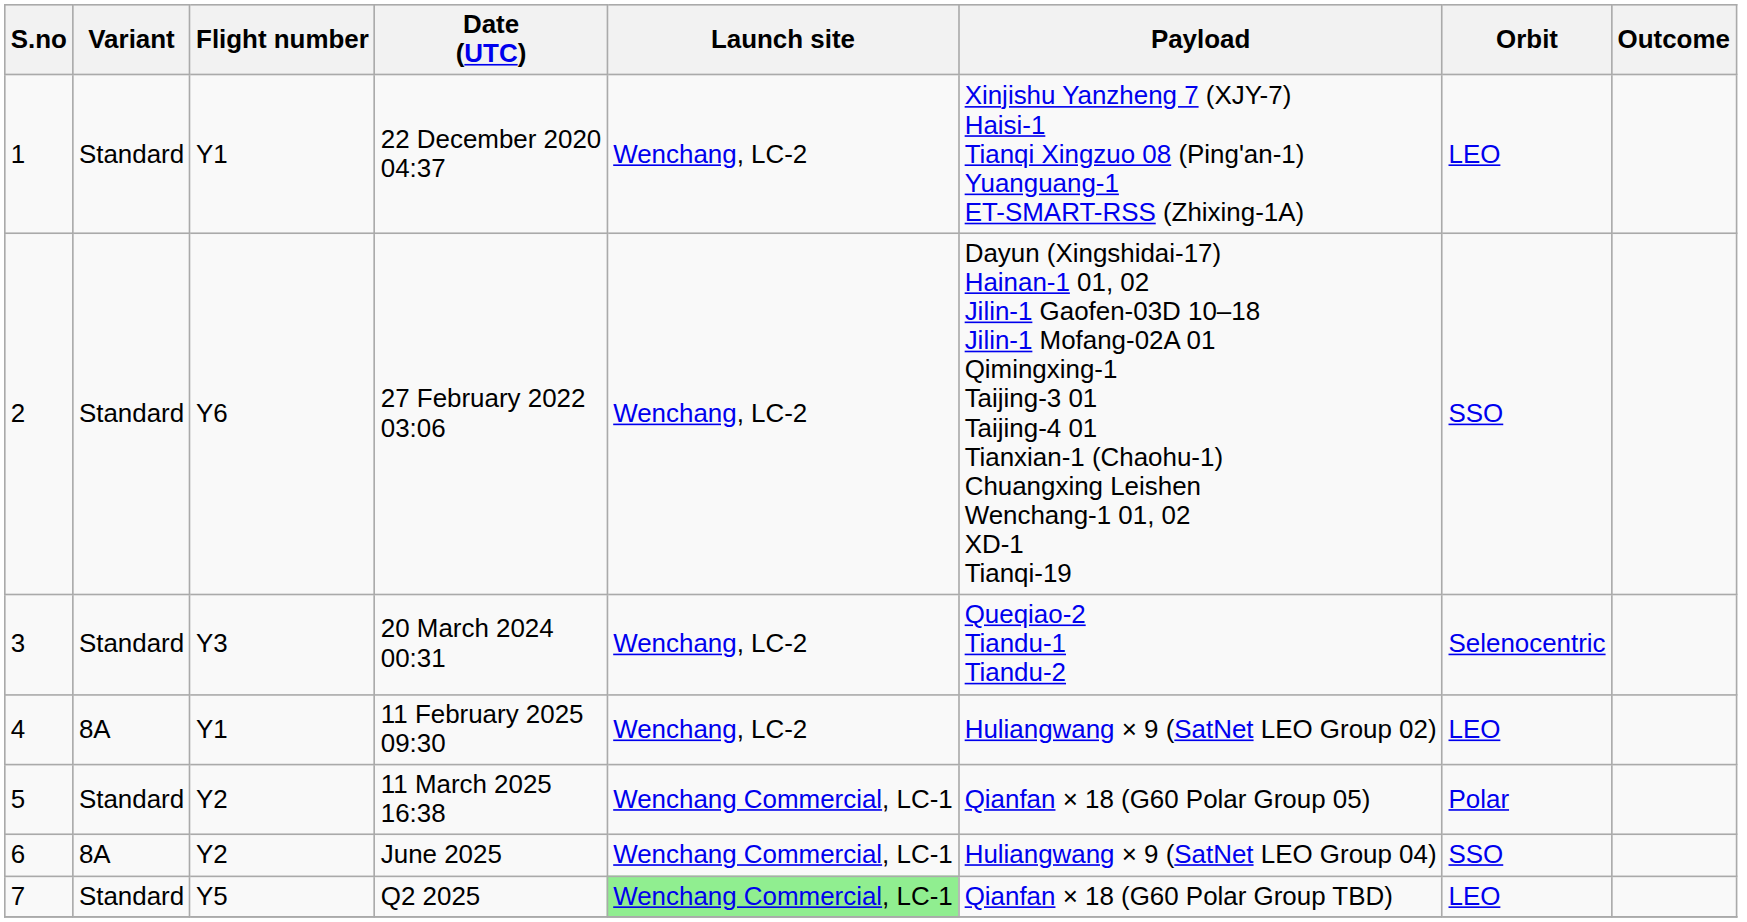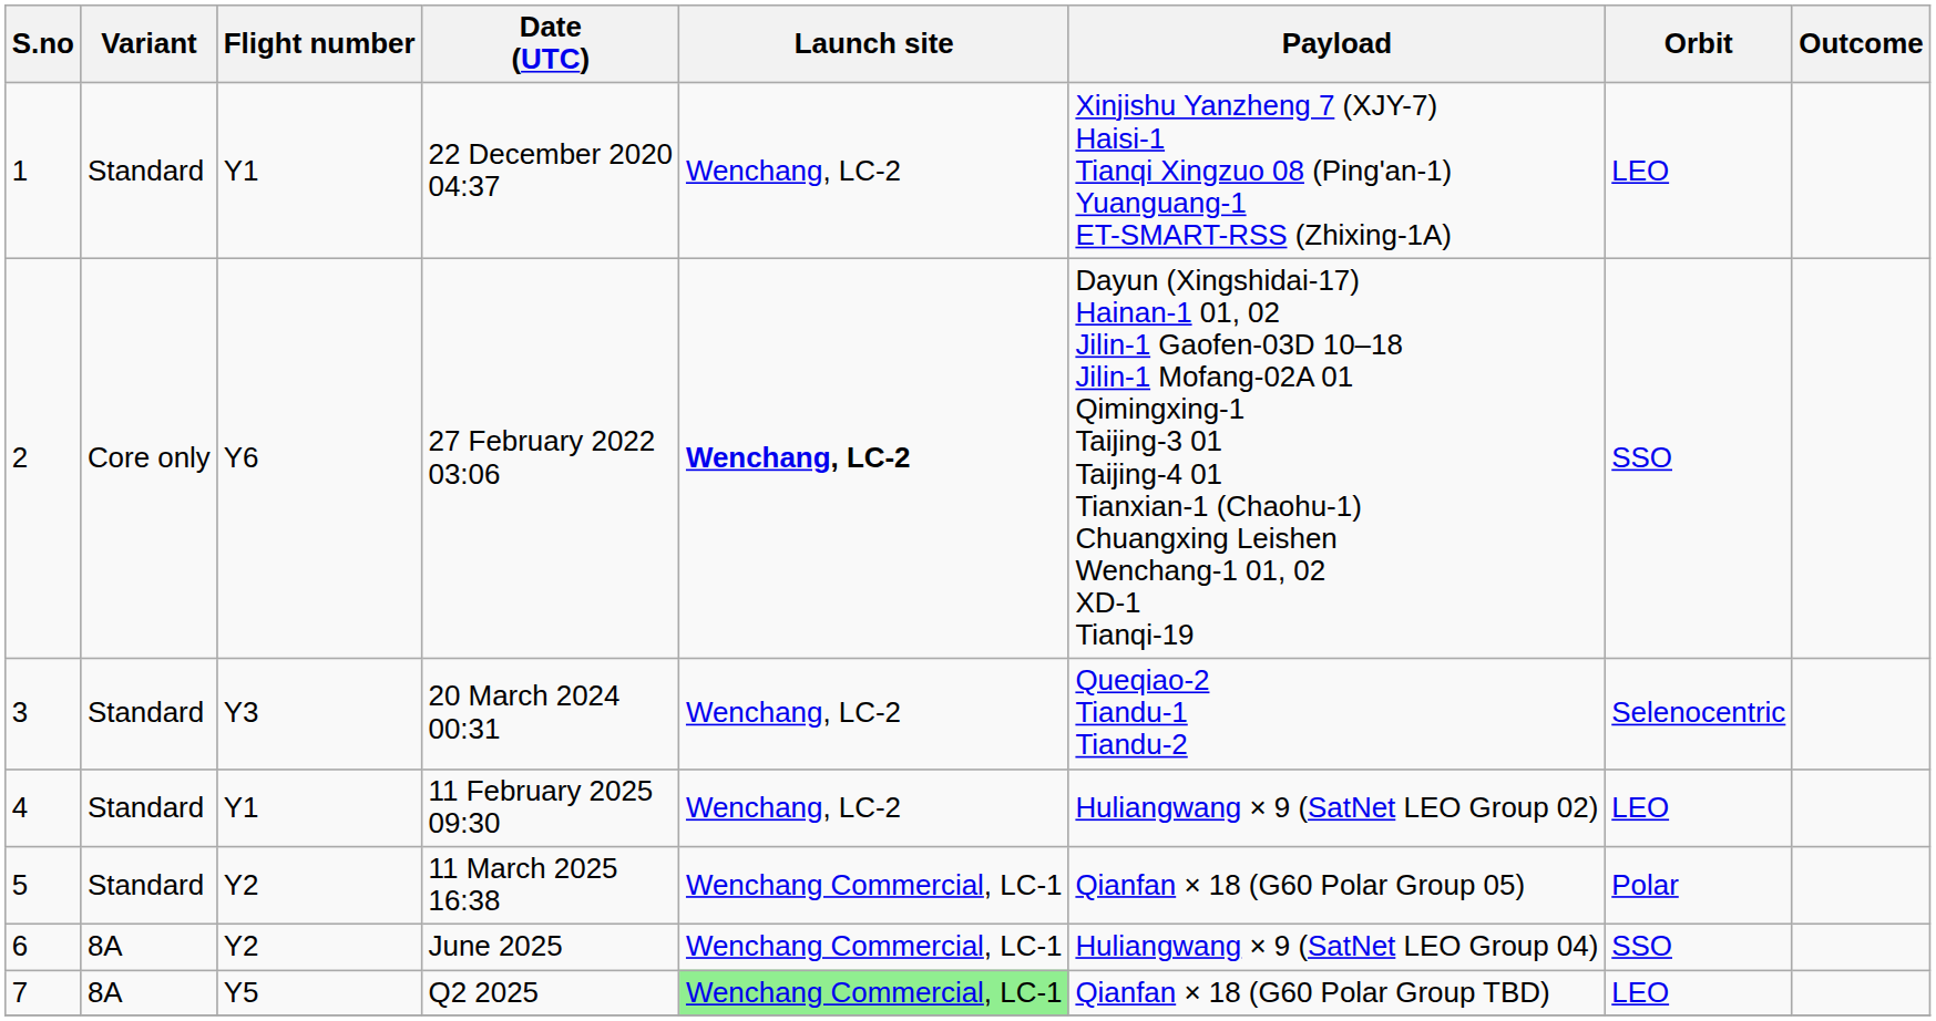 <table class="wikitable">
 <tr>
 <th>S.no</th>
 <th>Variant</th>
 <th>Flight number</th>
 <th>Date<br>(<a href='#'>UTC</a>)</th>
 <th>Launch site</th>
 <th>Payload</th>
 <th>Orbit</th>
 <th>Outcome</th>
 </tr>
 <tr>
 <td>1</td>
 <td>Standard</td>
 <td>Y1</td>
 <td>22 December 2020<br>04:37</td>
 <td><a href='#'>Wenchang</a>, LC-2</td>
 <td><a href='#'>Xinjishu Yanzheng 7</a> (XJY-7)<br><a href='#'>Haisi-1</a><br><a href='#'>Tianqi Xingzuo 08</a> (Ping'an-1)<br><a href='#'>Yuanguang-1</a><br><a href='#'>ET-SMART-RSS</a> (Zhixing-1A)</td>
 <td><a href='#'>LEO</a></td>
 <td></td>
 </tr>
 <tr>
 <td>2</td>
-<td>Standard</td>
+<td>Core only</td>
 <td>Y6</td>
 <td>27 February 2022<br>03:06</td>
-<td><a href='#'>Wenchang</a>, LC-2</td>
+<td><strong><a href='#'>Wenchang</a>, LC-2</strong></td>
 <td>Dayun (Xingshidai-17)<br><a href='#'>Hainan-1</a> 01, 02<br><a href='#'>Jilin-1</a> Gaofen-03D 10–18<br><a href='#'>Jilin-1</a> Mofang-02A 01<br>Qimingxing-1<br>Taijing-3 01<br>Taijing-4 01<br>Tianxian-1 (Chaohu-1)<br>Chuangxing Leishen<br>Wenchang-1 01, 02<br>XD-1<br>Tianqi-19</td>
 <td><a href='#'>SSO</a></td>
 <td></td>
 </tr>
 <tr>
 <td>3</td>
 <td>Standard</td>
 <td>Y3</td>
 <td>20 March 2024<br>00:31</td>
 <td><a href='#'>Wenchang</a>, LC-2</td>
 <td><a href='#'>Queqiao-2</a><br><a href='#'>Tiandu-1</a><br><a href='#'>Tiandu-2</a></td>
 <td><a href='#'>Selenocentric</a></td>
 <td></td>
 </tr>
 <tr>
 <td>4</td>
-<td>8A</td>
+<td>Standard</td>
 <td>Y1</td>
 <td>11 February 2025<br>09:30</td>
 <td><a href='#'>Wenchang</a>, LC-2</td>
 <td><a href='#'>Huliangwang</a> × 9 (<a href='#'>SatNet</a> LEO Group 02)</td>
 <td><a href='#'>LEO</a></td>
 <td></td>
 </tr>
 <tr>
 <td>5</td>
 <td>Standard</td>
 <td>Y2</td>
 <td>11 March 2025<br>16:38</td>
 <td><a href='#'>Wenchang Commercial</a>, LC-1</td>
 <td><a href='#'>Qianfan</a> × 18 (G60 Polar Group 05)</td>
 <td><a href='#'>Polar</a></td>
 <td></td>
 </tr>
 <tr>
 <td>6</td>
 <td>8A</td>
 <td>Y2</td>
 <td>June 2025<br></td>
 <td><a href='#'>Wenchang Commercial</a>, LC-1</td>
 <td><a href='#'>Huliangwang</a> × 9 (<a href='#'>SatNet</a> LEO Group 04)</td>
 <td><a href='#'>SSO</a></td>
 <td></td>
 </tr>
 <tr>
 <td>7</td>
-<td>Standard</td>
+<td>8A</td>
 <td>Y5</td>
 <td>Q2 2025<br></td>
 <td style="background: lightgreen;"><a href='#'>Wenchang Commercial</a>, LC-1</td>
 <td><a href='#'>Qianfan</a> × 18 (G60 Polar Group TBD)</td>
 <td><a href='#'>LEO</a></td>
 <td></td>
 </tr>
 <tr>
 </tr>
 </table>
